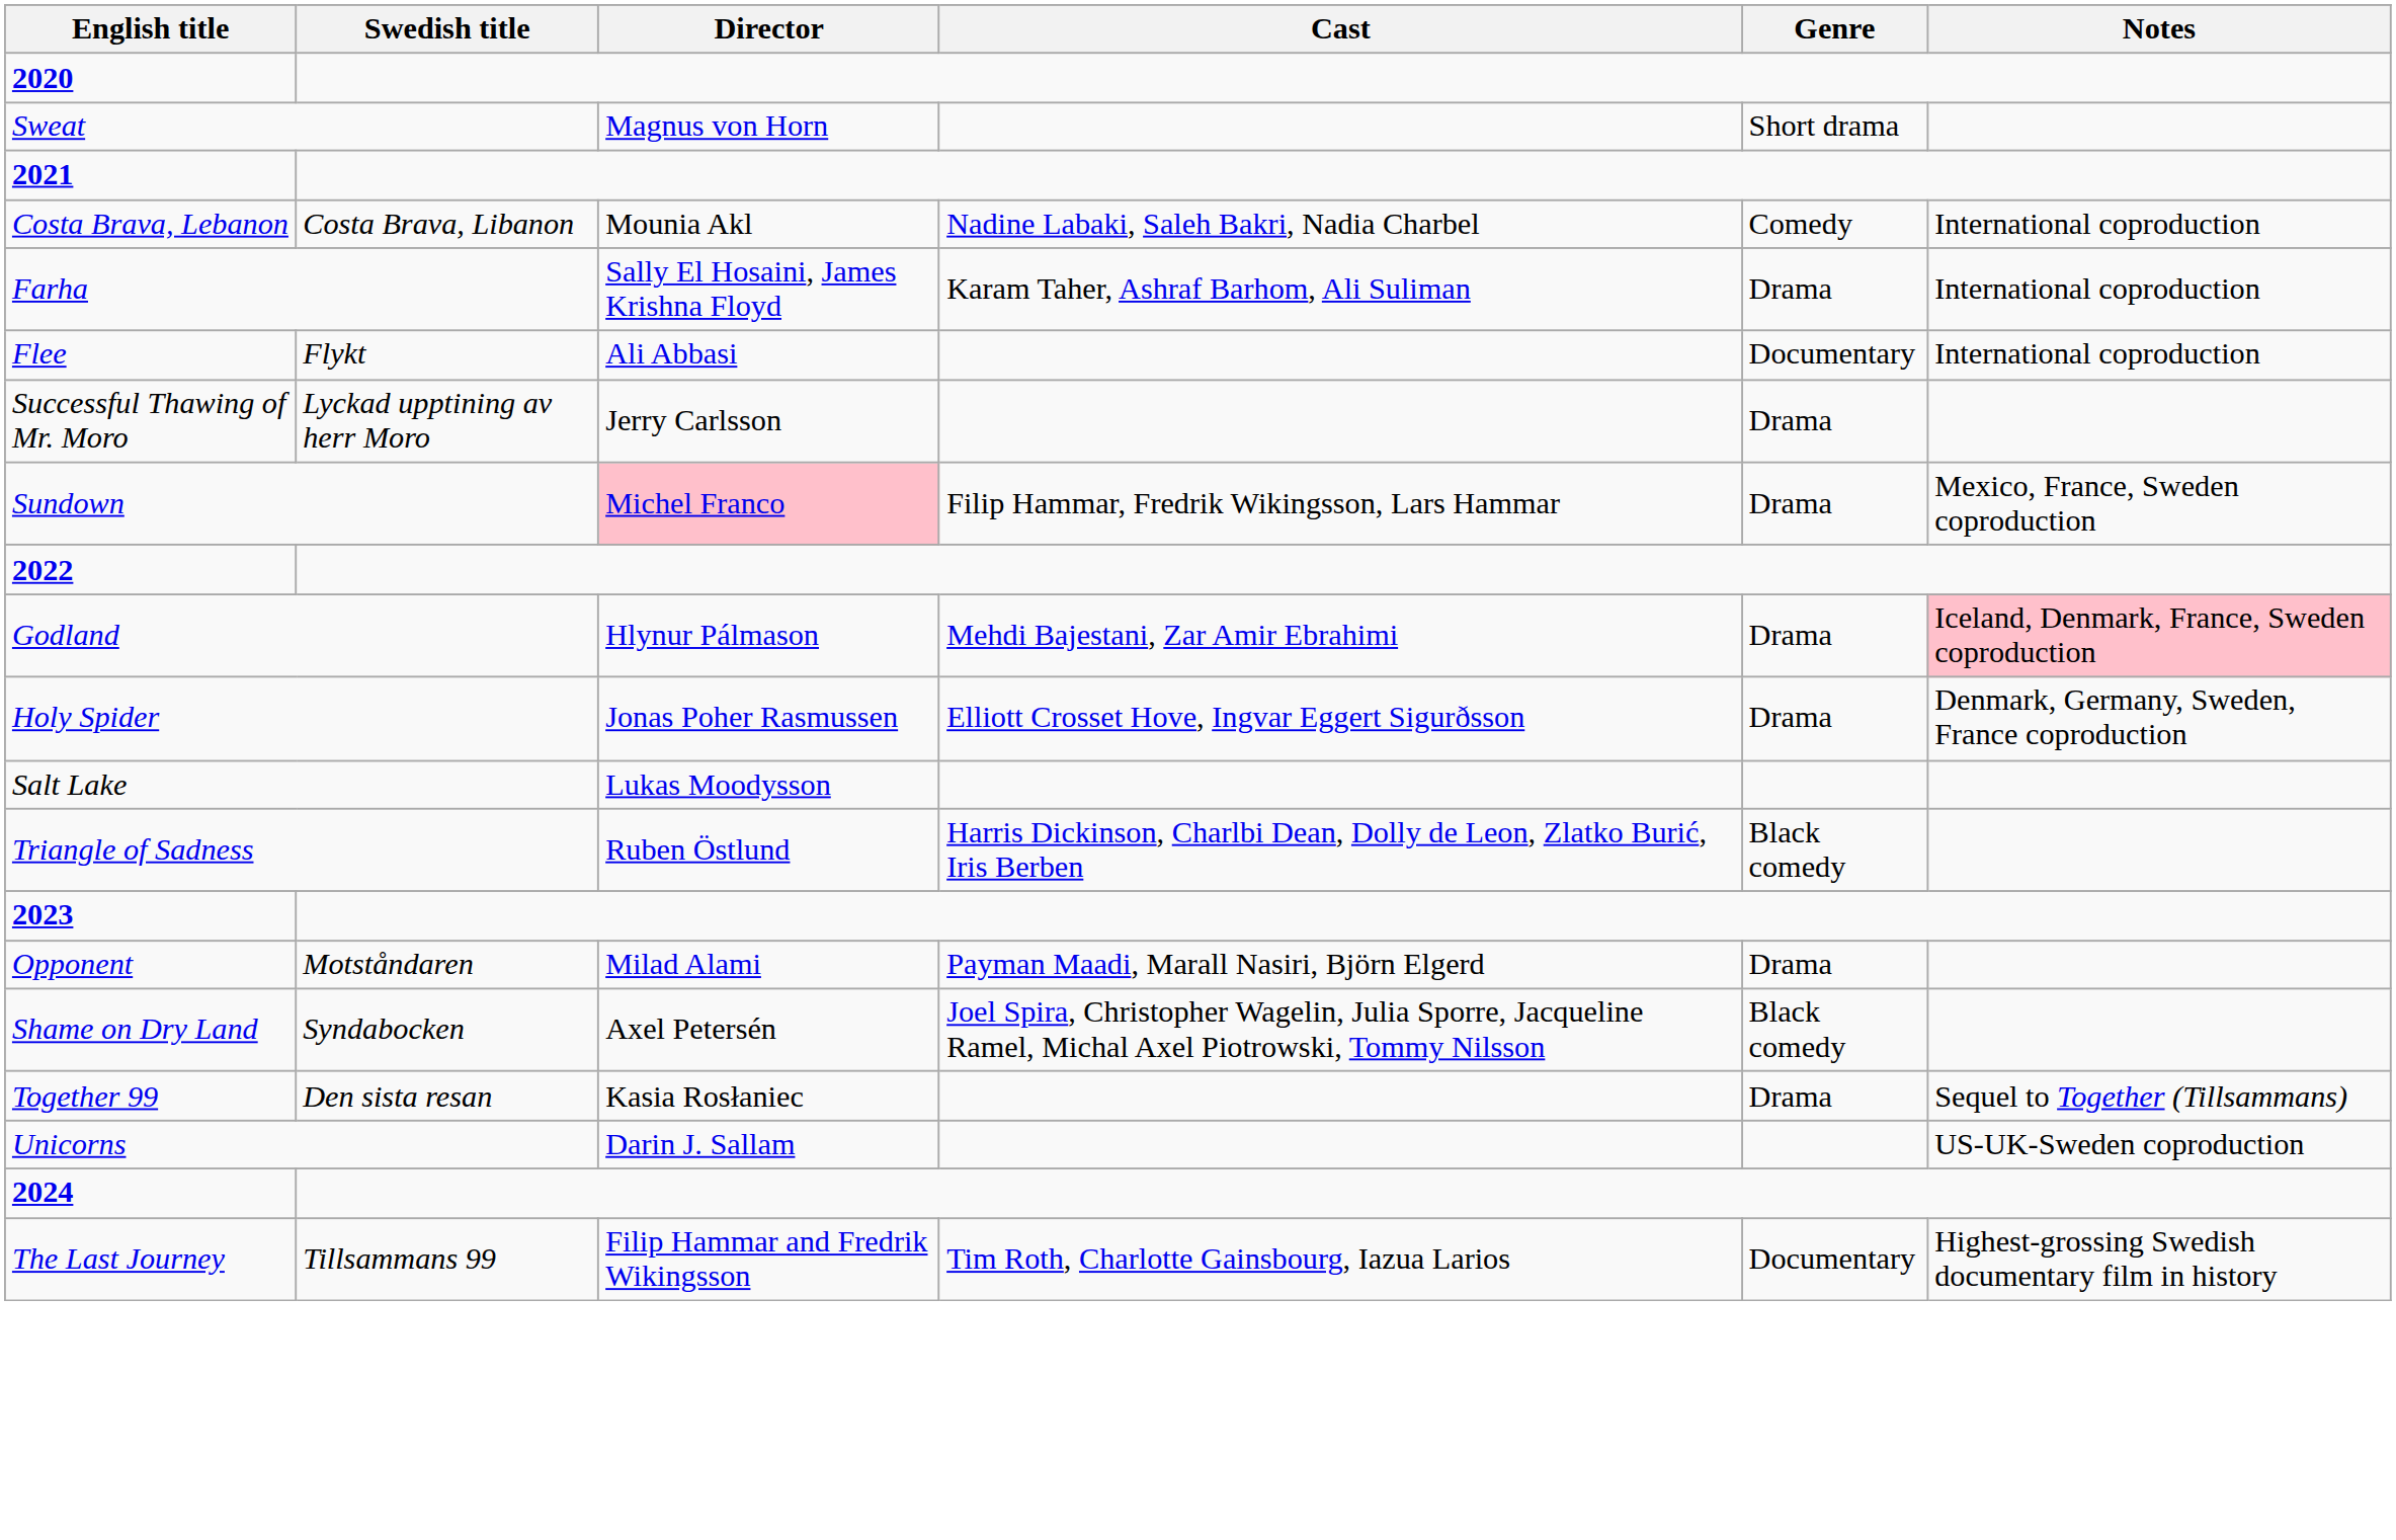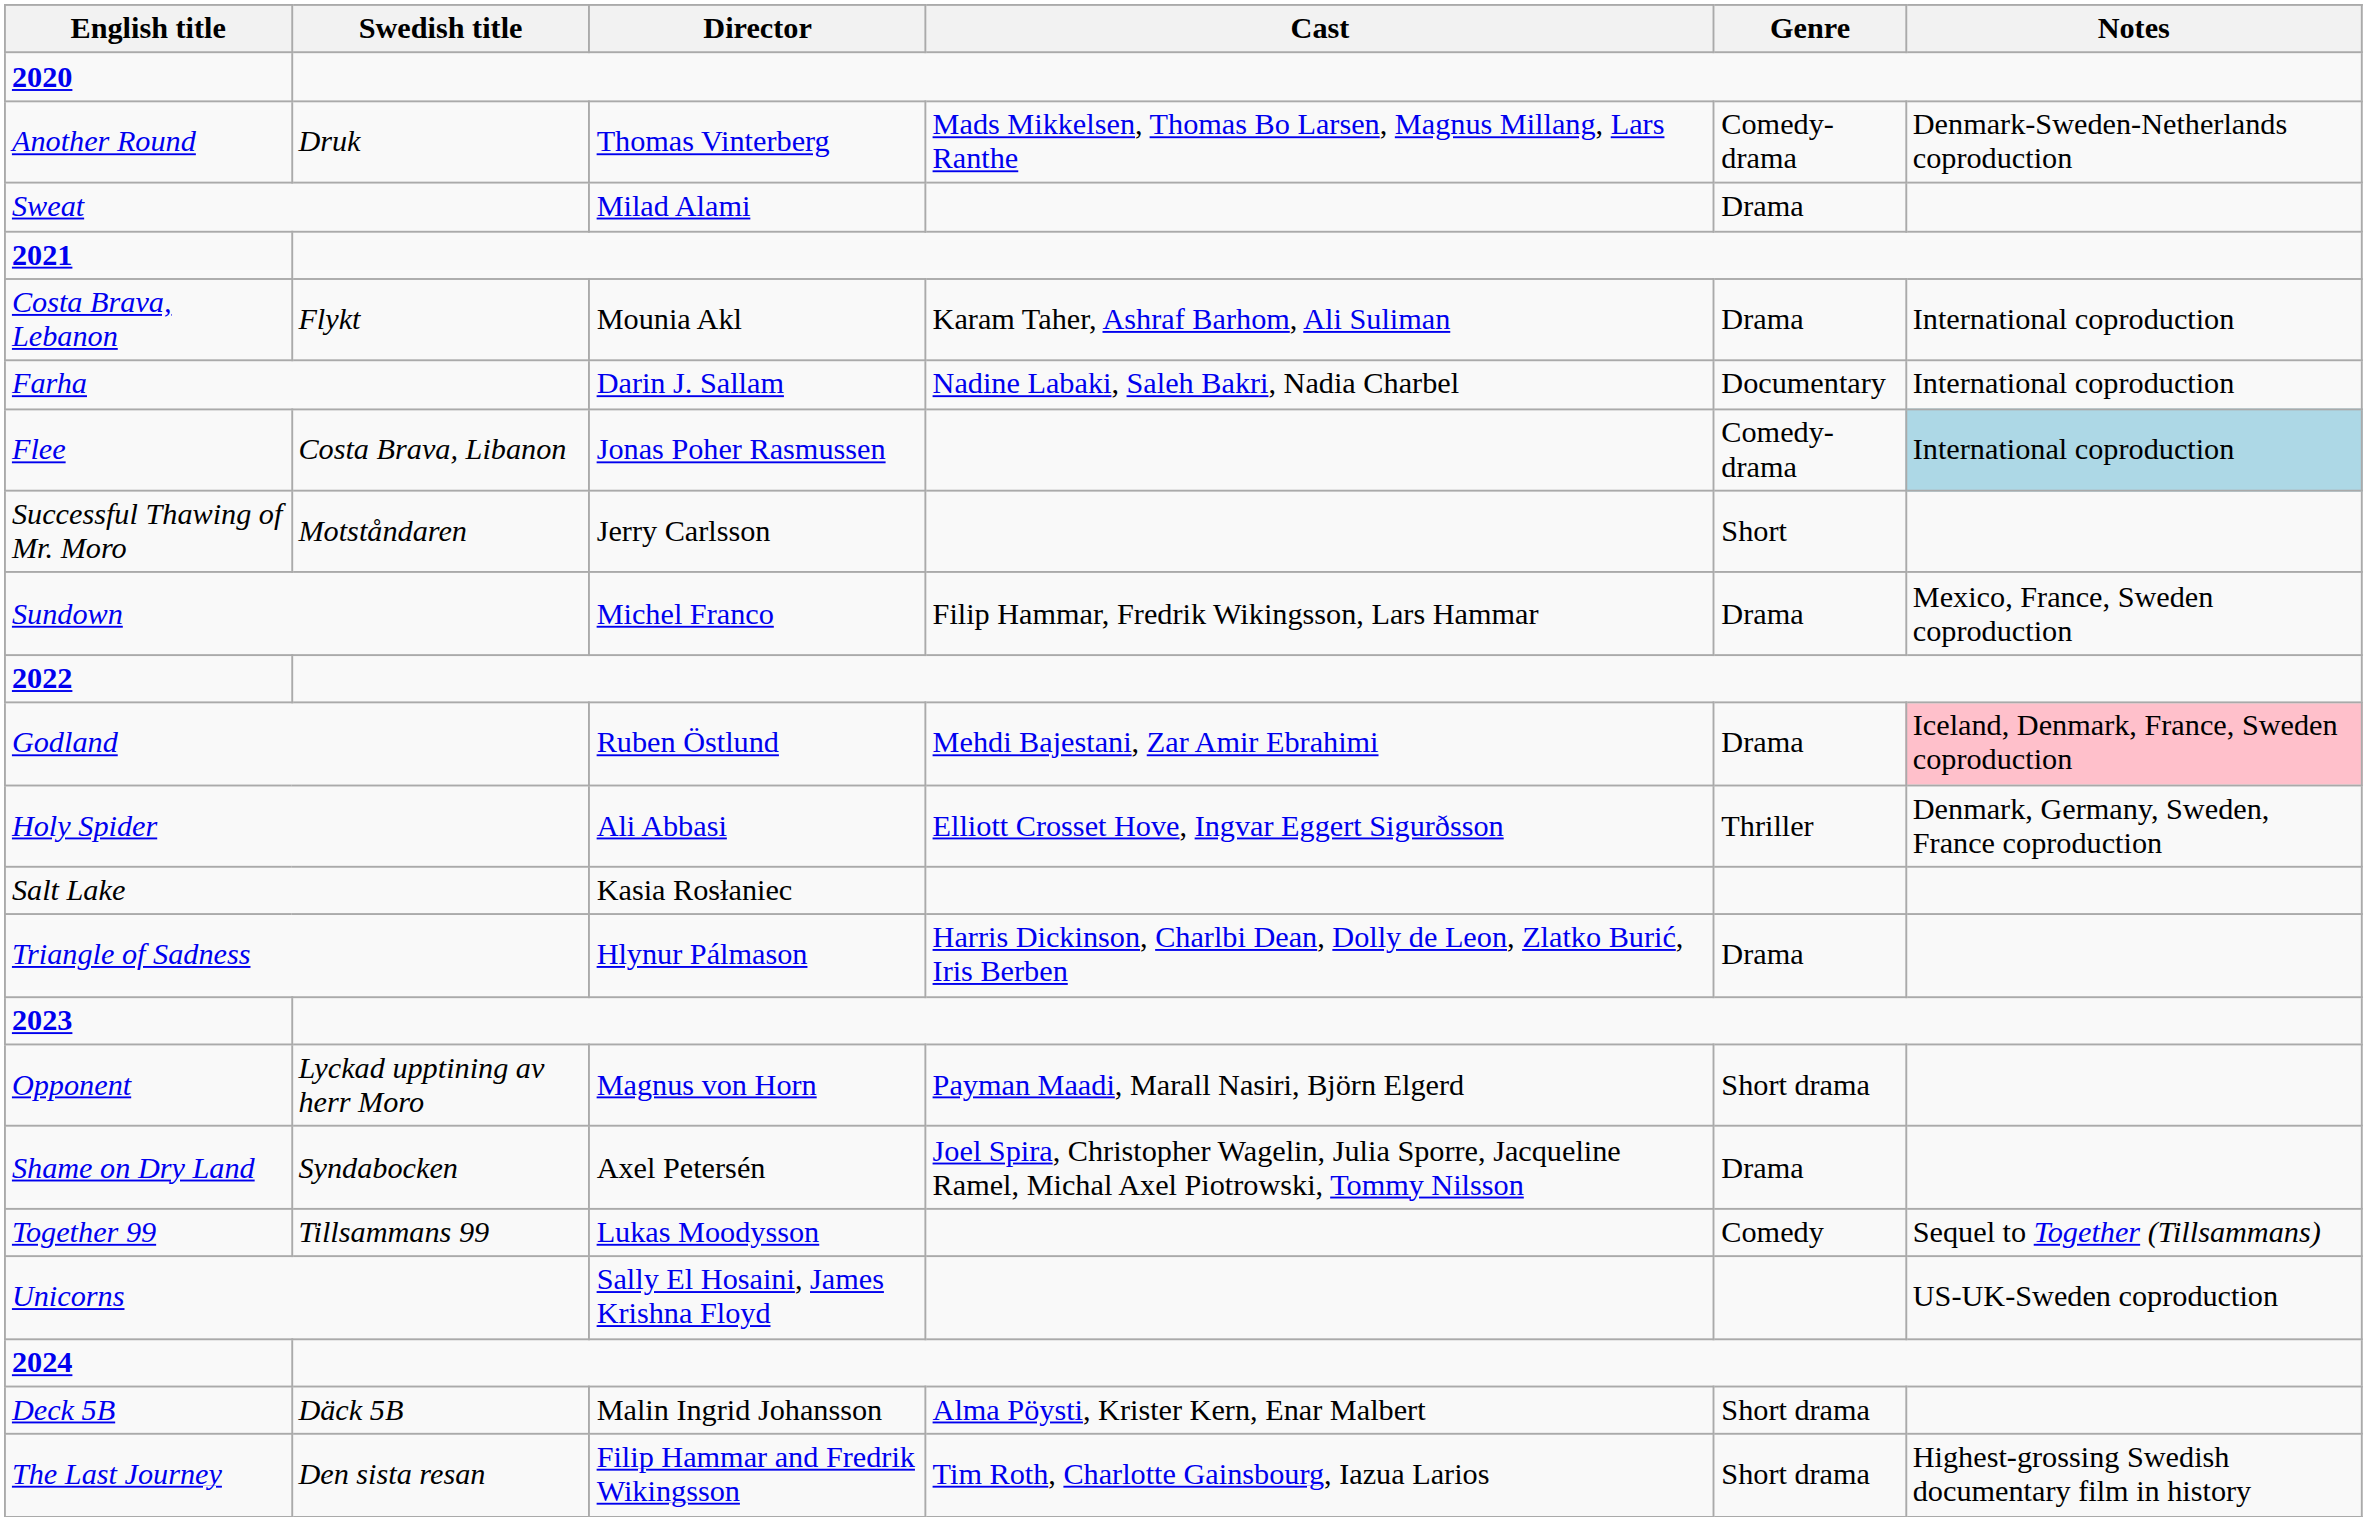 <table class="wikitable">
 <tr>
 <th>English title</th>
 <th>Swedish title</th>
 <th>Director</th>
 <th>Cast</th>
 <th>Genre</th>
 <th>Notes</th>
 </tr>
 <tr>
 <td><strong><a href='#'>2020</a></strong></td>
 </tr>
 <tr>
+<td><em><a href='#'>Another Round</a></em></td>
+<td><em>Druk</em></td>
+<td><a href='#'>Thomas Vinterberg</a></td>
+<td><a href='#'>Mads Mikkelsen</a>, <a href='#'>Thomas Bo Larsen</a>, <a href='#'>Magnus Millang</a>, <a href='#'>Lars Ranthe</a></td>
+<td>Comedy-drama</td>
+<td>Denmark-Sweden-Netherlands coproduction</td>
+</tr>
+<tr>
 <td colspan=2><em><a href='#'>Sweat</a></em></td>
-<td><a href='#'>Magnus von Horn</a></td>
+<td><a href='#'>Milad Alami</a></td>
 <td></td>
-<td>Short drama</td>
+<td>Drama</td>
 <td></td>
 </tr>
 <tr>
 <td><strong><a href='#'>2021</a></strong></td>
 </tr>
 <tr>
 <td><em><a href='#'>Costa Brava, Lebanon</a></em></td>
-<td><em>Costa Brava, Libanon</em></td>
+<td><em>Flykt</em></td>
 <td>Mounia Akl</td>
-<td><a href='#'>Nadine Labaki</a>, <a href='#'>Saleh Bakri</a>, Nadia Charbel</td>
-<td>Comedy</td>
-<td>International coproduction</td>
-</tr>
-<tr>
-<td colspan=2><em><a href='#'>Farha</a></em></td>
-<td><a href='#'>Sally El Hosaini</a>, <a href='#'>James Krishna Floyd</a></td>
 <td>Karam Taher, <a href='#'>Ashraf Barhom</a>, <a href='#'>Ali Suliman</a></td>
 <td>Drama</td>
 <td>International coproduction</td>
 </tr>
 <tr>
-<td><em><a href='#'>Flee</a></em></td>
-<td><em>Flykt</em></td>
-<td><a href='#'>Ali Abbasi</a></td>
-<td></td>
+<td colspan=2><em><a href='#'>Farha</a></em></td>
+<td><a href='#'>Darin J. Sallam</a></td>
+<td><a href='#'>Nadine Labaki</a>, <a href='#'>Saleh Bakri</a>, Nadia Charbel</td>
 <td>Documentary</td>
 <td>International coproduction</td>
 </tr>
 <tr>
+<td><em><a href='#'>Flee</a></em></td>
+<td><em>Costa Brava, Libanon</em></td>
+<td><a href='#'>Jonas Poher Rasmussen</a></td>
+<td></td>
+<td>Comedy-drama</td>
+<td style="background: lightblue;">International coproduction</td>
+</tr>
+<tr>
 <td><em>Successful Thawing of Mr. Moro</em></td>
-<td><em>Lyckad upptining av herr Moro</em></td>
+<td><em>Motståndaren</em></td>
 <td>Jerry Carlsson</td>
 <td></td>
-<td>Drama</td>
+<td>Short</td>
 <td></td>
 </tr>
 <tr>
 <td colspan=2><em><a href='#'>Sundown</a></em></td>
-<td style="background: pink;"><a href='#'>Michel Franco</a></td>
+<td><a href='#'>Michel Franco</a></td>
 <td>Filip Hammar, Fredrik Wikingsson, Lars Hammar</td>
 <td>Drama</td>
 <td>Mexico, France, Sweden coproduction</td>
 </tr>
 <tr>
 <td><strong><a href='#'>2022</a></strong></td>
 </tr>
 <tr>
 <td colspan=2><em><a href='#'>Godland</a></em></td>
-<td><a href='#'>Hlynur Pálmason</a></td>
+<td><a href='#'>Ruben Östlund</a></td>
 <td><a href='#'>Mehdi Bajestani</a>, <a href='#'>Zar Amir Ebrahimi</a></td>
 <td>Drama</td>
 <td style="background: pink;">Iceland, Denmark, France, Sweden coproduction</td>
 </tr>
 <tr>
 <td colspan=2><em><a href='#'>Holy Spider</a></em></td>
-<td><a href='#'>Jonas Poher Rasmussen</a></td>
+<td><a href='#'>Ali Abbasi</a></td>
 <td><a href='#'>Elliott Crosset Hove</a>, <a href='#'>Ingvar Eggert Sigurðsson</a></td>
-<td>Drama</td>
+<td>Thriller</td>
 <td>Denmark, Germany, Sweden, France coproduction</td>
 </tr>
 <tr>
 <td colspan=2><em>Salt Lake</em></td>
-<td><a href='#'>Lukas Moodysson</a></td>
+<td>Kasia Rosłaniec</td>
 <td></td>
 <td></td>
 <td></td>
 </tr>
 <tr>
 <td colspan=2><em><a href='#'>Triangle of Sadness</a></em></td>
-<td><a href='#'>Ruben Östlund</a></td>
+<td><a href='#'>Hlynur Pálmason</a></td>
 <td><a href='#'>Harris Dickinson</a>, <a href='#'>Charlbi Dean</a>, <a href='#'>Dolly de Leon</a>, <a href='#'>Zlatko Burić</a>, <a href='#'>Iris Berben</a></td>
-<td>Black comedy</td>
+<td>Drama</td>
 <td></td>
 </tr>
 <tr>
 <td><strong><a href='#'>2023</a></strong></td>
 </tr>
 <tr>
 <td><em><a href='#'>Opponent</a></em></td>
-<td><em>Motståndaren</em></td>
-<td><a href='#'>Milad Alami</a></td>
+<td><em>Lyckad upptining av herr Moro</em></td>
+<td><a href='#'>Magnus von Horn</a></td>
 <td><a href='#'>Payman Maadi</a>, Marall Nasiri, Björn Elgerd</td>
-<td>Drama</td>
+<td>Short drama</td>
 <td></td>
 </tr>
 <tr>
 <td><em><a href='#'>Shame on Dry Land</a></em></td>
 <td><em>Syndabocken</em></td>
 <td>Axel Petersén</td>
 <td><a href='#'>Joel Spira</a>, Christopher Wagelin, Julia Sporre, Jacqueline Ramel, Michal Axel Piotrowski, <a href='#'>Tommy Nilsson</a></td>
-<td>Black comedy</td>
+<td>Drama</td>
 <td></td>
 </tr>
 <tr>
 <td><em><a href='#'>Together 99</a></em></td>
-<td><em>Den sista resan</em></td>
-<td>Kasia Rosłaniec</td>
+<td><em>Tillsammans 99</em></td>
+<td><a href='#'>Lukas Moodysson</a></td>
 <td></td>
-<td>Drama</td>
+<td>Comedy</td>
 <td>Sequel to <em><a href='#'>Together</a> (Tillsammans)</em></td>
 </tr>
 <tr>
 <td colspan=2><em><a href='#'>Unicorns</a></em></td>
-<td><a href='#'>Darin J. Sallam</a></td>
+<td><a href='#'>Sally El Hosaini</a>, <a href='#'>James Krishna Floyd</a></td>
 <td></td>
 <td></td>
 <td>US-UK-Sweden coproduction</td>
 </tr>
 <tr>
 <td><strong><a href='#'>2024</a></strong></td>
 </tr>
 <tr>
+<td><em><a href='#'>Deck 5B</a></em></td>
+<td><em>Däck 5B</em></td>
+<td>Malin Ingrid Johansson</td>
+<td><a href='#'>Alma Pöysti</a>, Krister Kern, Enar Malbert</td>
+<td>Short drama</td>
+<td></td>
+</tr>
+<tr>
 <td><em><a href='#'>The Last Journey</a></em></td>
-<td><em>Tillsammans 99</em></td>
+<td><em>Den sista resan</em></td>
 <td><a href='#'>Filip Hammar and Fredrik Wikingsson</a></td>
 <td><a href='#'>Tim Roth</a>, <a href='#'>Charlotte Gainsbourg</a>, Iazua Larios</td>
-<td>Documentary</td>
+<td>Short drama</td>
 <td>Highest-grossing Swedish documentary film in history</td>
 </tr>
 </table>
